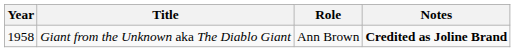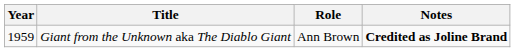 <table class="wikitable sortable">
 <tr>
 <th>Year</th>
 <th>Title</th>
 <th>Role</th>
 <th class="unsortable">Notes</th>
 </tr>
 <tr>
-<td>1958</td>
+<td>1959</td>
 <td><em>Giant from the Unknown </em> aka <em>The Diablo Giant</em></td>
 <td>Ann Brown</td>
 <td><strong>Credited as Joline Brand</strong></td>
 </tr>
 </table>
